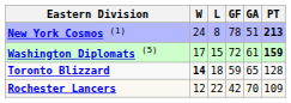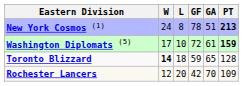 <table class="wikitable" style="text-align:center">
 <tr>
 <th style="width:17em">Eastern Division</th>
 <th>W</th>
 <th>L</th>
 <th>GF</th>
 <th>GA</th>
 <th>PT</th>
 </tr>
 <tr align=center bgcolor=#B3B7FF>
 <td align=left><strong><a href='#'>New York Cosmos</a></strong> <sup>(1)</sup></td>
 <td>24</td>
 <td>8</td>
 <td>78</td>
 <td>51</td>
 <td><strong>213</strong></td>
 </tr>
 <tr align=center bgcolor=#ccffcc>
 <td align=left><strong><a href='#'>Washington Diplomats</a></strong> <sup>(5)</sup></td>
 <td>17</td>
-<td>15</td>
+<td>10</td>
 <td>72</td>
 <td>61</td>
 <td><strong>159</strong></td>
 </tr>
 <tr align=center>
 <td align=left><strong><a href='#'>Toronto Blizzard</a></strong></td>
 <td><strong>14</strong></td>
 <td>18</td>
 <td>59</td>
 <td>65</td>
 <td>128</td>
 </tr>
 <tr align=center bgcolor=#FAF8F0>
 <td align=left><strong><a href='#'>Rochester Lancers</a></strong></td>
 <td>12</td>
-<td>22</td>
+<td>20</td>
 <td>42</td>
 <td>70</td>
 <td>109</td>
 </tr>
 </table>
